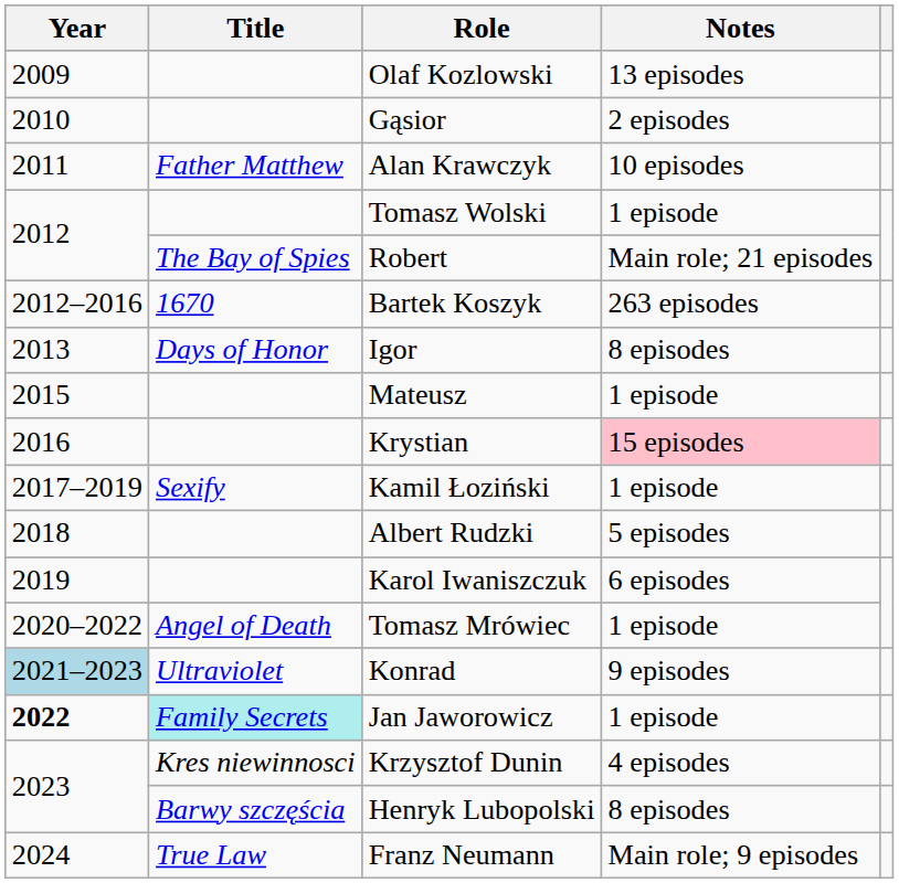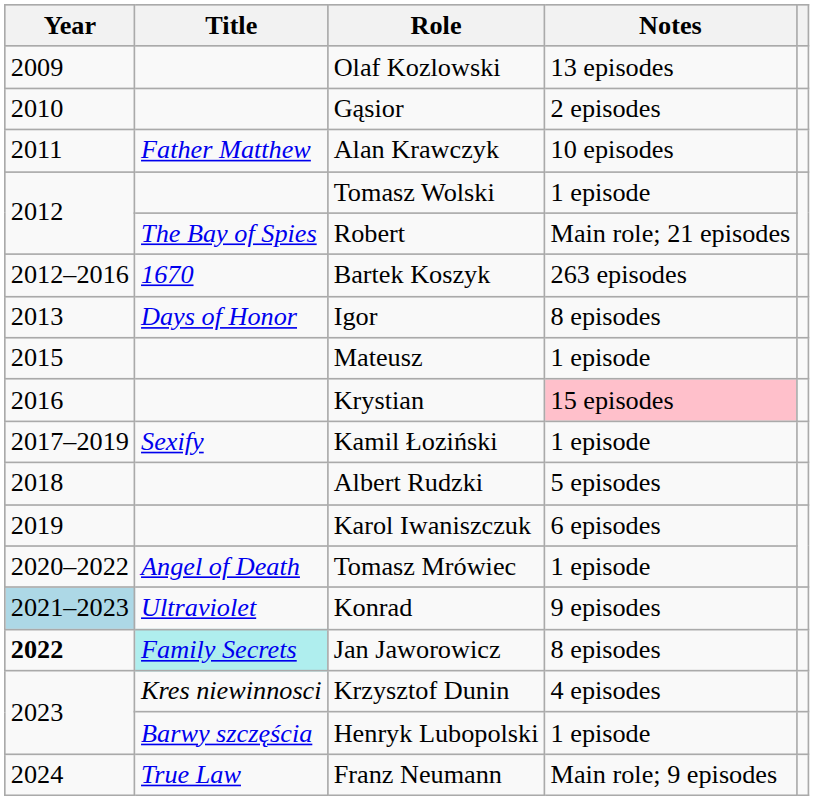 <table class="wikitable sortable">
 <tr>
 <th>Year</th>
 <th>Title</th>
 <th>Role</th>
 <th class="unsortable">Notes</th>
 <th class="unsortable"></th>
 </tr>
 <tr>
 <td>2009</td>
 <td><em></em></td>
 <td>Olaf Kozlowski</td>
 <td>13 episodes</td>
 <td></td>
 </tr>
 <tr>
 <td>2010</td>
 <td><em></em></td>
 <td>Gąsior</td>
 <td>2 episodes</td>
 <td></td>
 </tr>
 <tr>
 <td>2011</td>
 <td><em><a href='#'>Father Matthew</a></em></td>
 <td>Alan Krawczyk</td>
 <td>10 episodes</td>
 <td></td>
 </tr>
 <tr>
 <td rowspan="2">2012</td>
 <td><em></em></td>
 <td>Tomasz Wolski</td>
 <td>1 episode</td>
 <td rowspan="2"></td>
 </tr>
 <tr>
 <td><em><a href='#'>The Bay of Spies</a></em></td>
 <td>Robert</td>
 <td>Main role; 21 episodes</td>
 </tr>
 <tr>
 <td>2012–2016</td>
 <td><em><a href='#'>1670</a></em></td>
 <td>Bartek Koszyk</td>
 <td>263 episodes</td>
 <td></td>
 </tr>
 <tr>
 <td>2013</td>
 <td><em><a href='#'>Days of Honor</a></em></td>
 <td>Igor</td>
 <td>8 episodes</td>
 <td></td>
 </tr>
 <tr>
 <td>2015</td>
 <td><em></em></td>
 <td>Mateusz</td>
 <td>1 episode</td>
 <td></td>
 </tr>
 <tr>
 <td>2016</td>
 <td><em></em></td>
 <td>Krystian</td>
 <td style="background: pink;">15 episodes</td>
 <td></td>
 </tr>
 <tr>
 <td>2017–2019</td>
 <td><em><a href='#'>Sexify</a></em></td>
 <td>Kamil Łoziński</td>
 <td>1 episode</td>
 <td></td>
 </tr>
 <tr>
 <td>2018</td>
 <td><em></em></td>
 <td>Albert Rudzki</td>
 <td>5 episodes</td>
 <td></td>
 </tr>
 <tr>
 <td>2019</td>
 <td><em></em></td>
 <td>Karol Iwaniszczuk</td>
 <td>6 episodes</td>
 <td rowspan="2"></td>
 </tr>
 <tr>
 <td>2020–2022</td>
 <td><em><a href='#'>Angel of Death</a></em></td>
 <td>Tomasz Mrówiec</td>
 <td>1 episode</td>
 </tr>
 <tr>
 <td style="background: lightblue;">2021–2023</td>
 <td><em><a href='#'>Ultraviolet</a></em></td>
 <td>Konrad</td>
 <td>9 episodes</td>
 <td></td>
 </tr>
 <tr>
 <td><strong>2022</strong></td>
 <td style="background: paleturquoise;"><em><a href='#'>Family Secrets</a></em></td>
 <td>Jan Jaworowicz</td>
-<td>1 episode</td>
+<td>8 episodes</td>
 <td></td>
 </tr>
 <tr>
 <td rowspan="2">2023</td>
 <td><em>Kres niewinnosci</em></td>
 <td>Krzysztof Dunin</td>
 <td>4 episodes</td>
 <td></td>
 </tr>
 <tr>
 <td><em><a href='#'>Barwy szczęścia</a></em></td>
 <td>Henryk Lubopolski</td>
-<td>8 episodes</td>
+<td>1 episode</td>
 <td></td>
 </tr>
 <tr>
 <td>2024</td>
 <td><em><a href='#'>True Law</a></em></td>
 <td>Franz Neumann</td>
 <td>Main role; 9 episodes</td>
 <td></td>
 </tr>
 </table>
